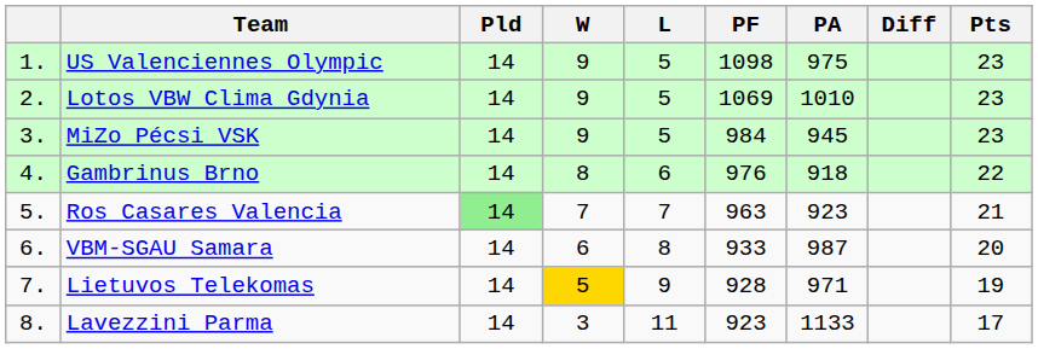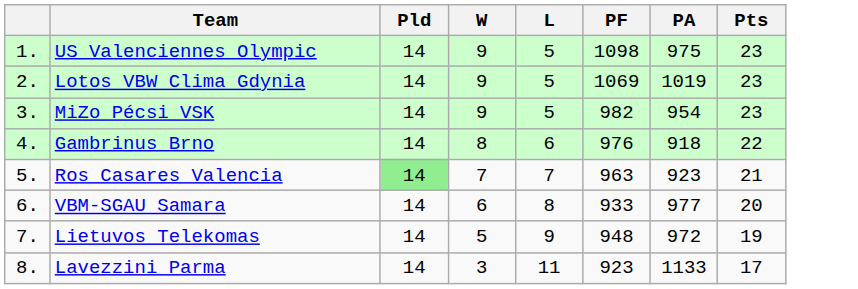 <table class="wikitable" style="text-align:center">
 <tr>
 <th width=25></th>
 <th width=220>Team</th>
 <th width=40>Pld</th>
 <th width=40>W</th>
 <th width=40>L</th>
 <th width=40>PF</th>
 <th width=40>PA</th>
-<th width=40>Diff</th>
 <th width=40>Pts</th>
 </tr>
 <tr style="background:#ccffcc;">
 <td>1.</td>
 <td align=left> <a href='#'>US Valenciennes Olympic</a></td>
 <td>14</td>
 <td>9</td>
 <td>5</td>
 <td>1098</td>
 <td>975</td>
-<td></td>
 <td>23</td>
 </tr>
 <tr style="background:#ccffcc;">
 <td>2.</td>
 <td align=left> <a href='#'>Lotos VBW Clima Gdynia</a></td>
 <td>14</td>
 <td>9</td>
 <td>5</td>
 <td>1069</td>
-<td>1010</td>
-<td></td>
+<td>1019</td>
 <td>23</td>
 </tr>
 <tr style="background:#ccffcc;">
 <td>3.</td>
 <td align=left> <a href='#'>MiZo Pécsi VSK</a></td>
 <td>14</td>
 <td>9</td>
 <td>5</td>
-<td>984</td>
-<td>945</td>
-<td></td>
+<td>982</td>
+<td>954</td>
 <td>23</td>
 </tr>
 <tr style="background:#ccffcc;">
 <td>4.</td>
 <td align=left> <a href='#'>Gambrinus Brno</a></td>
 <td>14</td>
 <td>8</td>
 <td>6</td>
 <td>976</td>
 <td>918</td>
-<td></td>
 <td>22</td>
 </tr>
 <tr>
 <td>5.</td>
 <td align=left> <a href='#'>Ros Casares Valencia</a></td>
 <td style="background: lightgreen;">14</td>
 <td>7</td>
 <td>7</td>
 <td>963</td>
 <td>923</td>
-<td></td>
 <td>21</td>
 </tr>
 <tr>
 <td>6.</td>
 <td align=left> <a href='#'>VBM-SGAU Samara</a></td>
 <td>14</td>
 <td>6</td>
 <td>8</td>
 <td>933</td>
-<td>987</td>
-<td></td>
+<td>977</td>
 <td>20</td>
 </tr>
 <tr>
 <td>7.</td>
 <td align=left> <a href='#'>Lietuvos Telekomas</a></td>
 <td>14</td>
-<td style="background: gold;">5</td>
+<td>5</td>
 <td>9</td>
-<td>928</td>
-<td>971</td>
-<td></td>
+<td>948</td>
+<td>972</td>
 <td>19</td>
 </tr>
 <tr>
 <td>8.</td>
 <td align=left> <a href='#'>Lavezzini Parma</a></td>
 <td>14</td>
 <td>3</td>
 <td>11</td>
 <td>923</td>
 <td>1133</td>
-<td></td>
 <td>17</td>
 </tr>
 </table>
